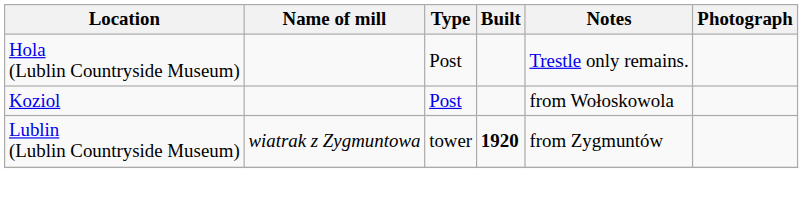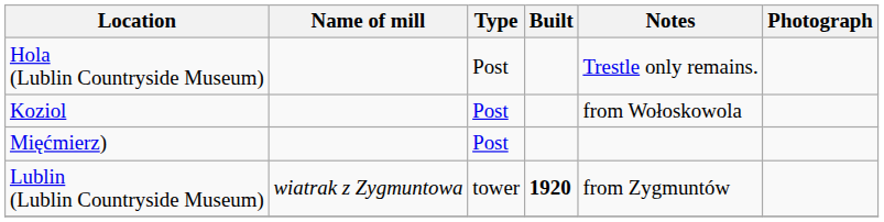 <table class="wikitable">
 <tr>
 <th>Location</th>
 <th>Name of mill</th>
 <th>Type</th>
 <th>Built</th>
 <th>Notes</th>
 <th>Photograph</th>
 </tr>
 <tr>
 <td><a href='#'>Hola</a><br>(Lublin Countryside Museum)</td>
 <td></td>
 <td>Post</td>
 <td></td>
 <td><a href='#'>Trestle</a> only remains.</td>
 <td></td>
 </tr>
 <tr>
 <td><a href='#'>Koziol</a></td>
 <td></td>
 <td><a href='#'>Post</a></td>
 <td></td>
 <td>from Wołoskowola</td>
 <td></td>
 </tr>
 <tr>
+<td><a href='#'>Mięćmierz</a>)</td>
+<td></td>
+<td><a href='#'>Post</a></td>
+<td></td>
+<td></td>
+<td></td>
+</tr>
+<tr>
 <td><a href='#'>Lublin</a><br>(Lublin Countryside Museum)</td>
 <td><em>wiatrak z Zygmuntowa</em></td>
 <td>tower</td>
 <td><strong>1920</strong></td>
 <td>from Zygmuntów </td>
 <td></td>
 </tr>
 <tr>
 </tr>
 </table>
